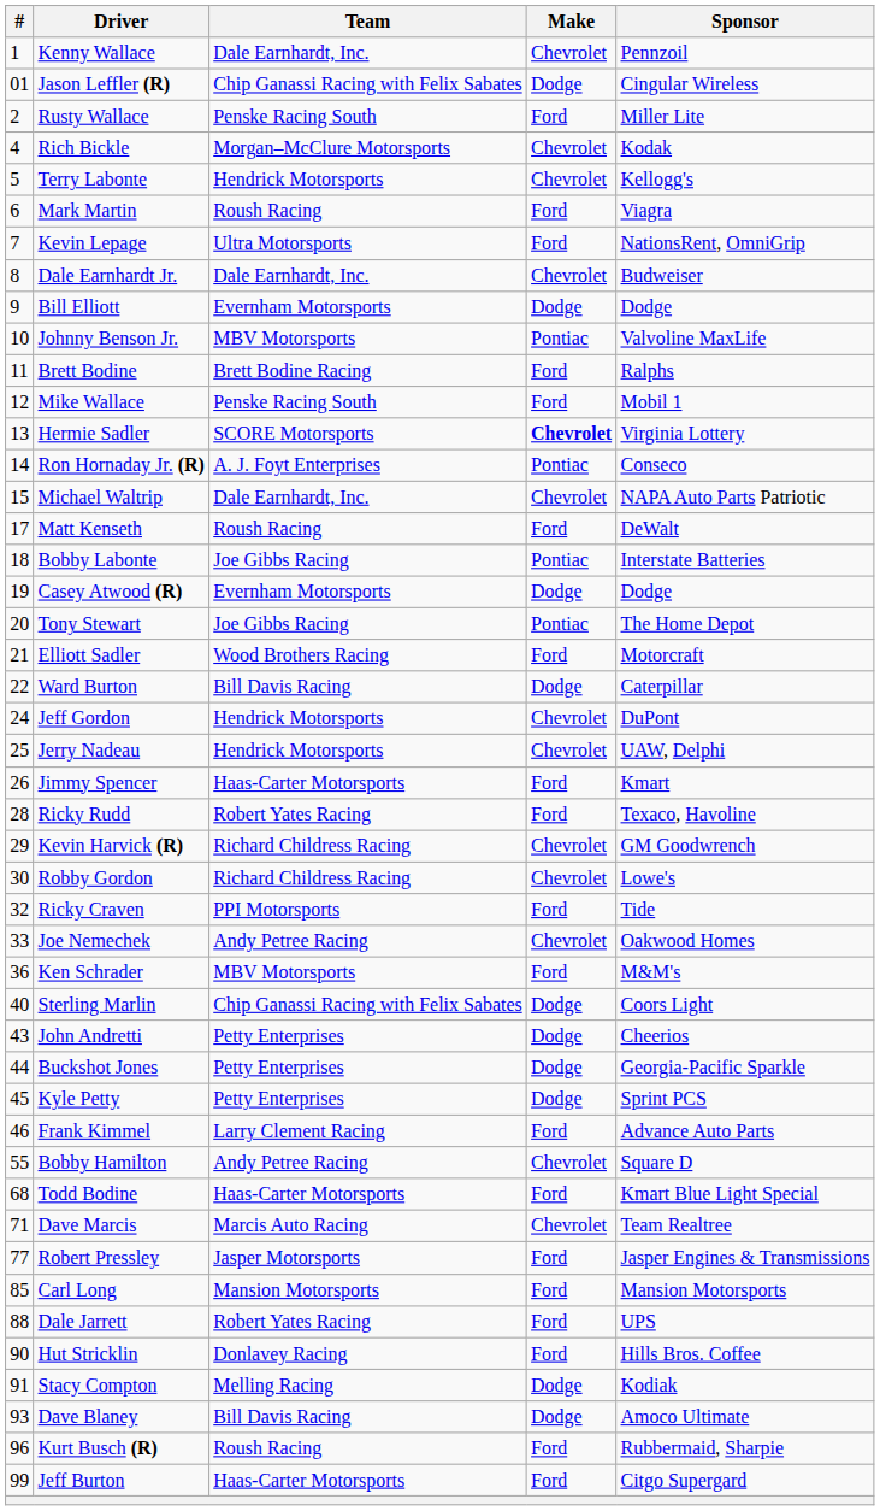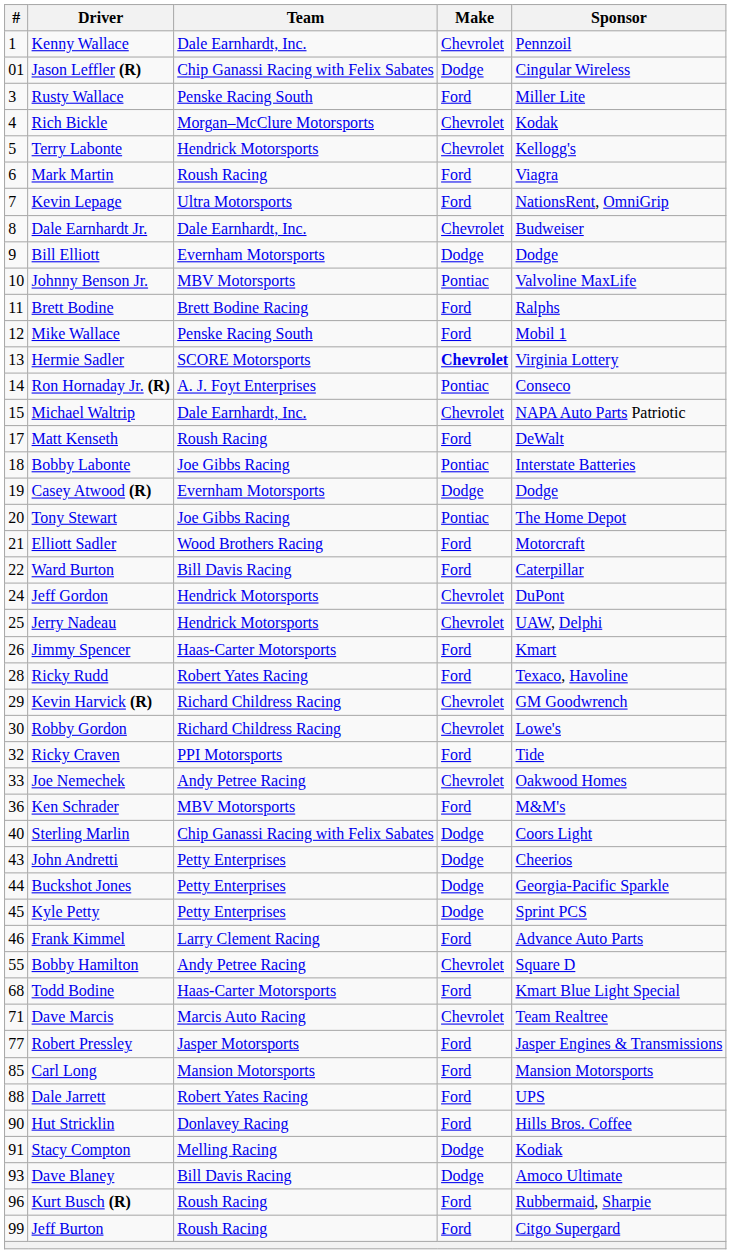 <table class="wikitable" style="font-size:95%">
 <tr>
 <th>#</th>
 <th>Driver</th>
 <th>Team</th>
 <th>Make</th>
 <th>Sponsor</th>
 </tr>
 <tr>
 <td>1</td>
 <td><a href='#'>Kenny Wallace</a></td>
 <td><a href='#'>Dale Earnhardt, Inc.</a></td>
 <td><a href='#'>Chevrolet</a></td>
 <td><a href='#'>Pennzoil</a></td>
 </tr>
 <tr>
 <td>01</td>
 <td><a href='#'>Jason Leffler</a> <strong>(R)</strong></td>
 <td><a href='#'>Chip Ganassi Racing with Felix Sabates</a></td>
 <td><a href='#'>Dodge</a></td>
 <td><a href='#'>Cingular Wireless</a></td>
 </tr>
 <tr>
-<td>2</td>
+<td>3</td>
 <td><a href='#'>Rusty Wallace</a></td>
 <td><a href='#'>Penske Racing South</a></td>
 <td><a href='#'>Ford</a></td>
 <td><a href='#'>Miller Lite</a></td>
 </tr>
 <tr>
 <td>4</td>
 <td><a href='#'>Rich Bickle</a></td>
 <td><a href='#'>Morgan–McClure Motorsports</a></td>
 <td><a href='#'>Chevrolet</a></td>
 <td><a href='#'>Kodak</a></td>
 </tr>
 <tr>
 <td>5</td>
 <td><a href='#'>Terry Labonte</a></td>
 <td><a href='#'>Hendrick Motorsports</a></td>
 <td><a href='#'>Chevrolet</a></td>
 <td><a href='#'>Kellogg's</a></td>
 </tr>
 <tr>
 <td>6</td>
 <td><a href='#'>Mark Martin</a></td>
 <td><a href='#'>Roush Racing</a></td>
 <td><a href='#'>Ford</a></td>
 <td><a href='#'>Viagra</a></td>
 </tr>
 <tr>
 <td>7</td>
 <td><a href='#'>Kevin Lepage</a></td>
 <td><a href='#'>Ultra Motorsports</a></td>
 <td><a href='#'>Ford</a></td>
 <td><a href='#'>NationsRent</a>, <a href='#'>OmniGrip</a></td>
 </tr>
 <tr>
 <td>8</td>
 <td><a href='#'>Dale Earnhardt Jr.</a></td>
 <td><a href='#'>Dale Earnhardt, Inc.</a></td>
 <td><a href='#'>Chevrolet</a></td>
 <td><a href='#'>Budweiser</a></td>
 </tr>
 <tr>
 <td>9</td>
 <td><a href='#'>Bill Elliott</a></td>
 <td><a href='#'>Evernham Motorsports</a></td>
 <td><a href='#'>Dodge</a></td>
 <td><a href='#'>Dodge</a></td>
 </tr>
 <tr>
 <td>10</td>
 <td><a href='#'>Johnny Benson Jr.</a></td>
 <td><a href='#'>MBV Motorsports</a></td>
 <td><a href='#'>Pontiac</a></td>
 <td><a href='#'>Valvoline MaxLife</a></td>
 </tr>
 <tr>
 <td>11</td>
 <td><a href='#'>Brett Bodine</a></td>
 <td><a href='#'>Brett Bodine Racing</a></td>
 <td><a href='#'>Ford</a></td>
 <td><a href='#'>Ralphs</a></td>
 </tr>
 <tr>
 <td>12</td>
 <td><a href='#'>Mike Wallace</a></td>
 <td><a href='#'>Penske Racing South</a></td>
 <td><a href='#'>Ford</a></td>
 <td><a href='#'>Mobil 1</a></td>
 </tr>
 <tr>
 <td>13</td>
 <td><a href='#'>Hermie Sadler</a></td>
 <td><a href='#'>SCORE Motorsports</a></td>
 <td><strong><a href='#'>Chevrolet</a></strong></td>
 <td><a href='#'>Virginia Lottery</a></td>
 </tr>
 <tr>
 <td>14</td>
 <td><a href='#'>Ron Hornaday Jr.</a> <strong>(R)</strong></td>
 <td><a href='#'>A. J. Foyt Enterprises</a></td>
 <td><a href='#'>Pontiac</a></td>
 <td><a href='#'>Conseco</a></td>
 </tr>
 <tr>
 <td>15</td>
 <td><a href='#'>Michael Waltrip</a></td>
 <td><a href='#'>Dale Earnhardt, Inc.</a></td>
 <td><a href='#'>Chevrolet</a></td>
 <td><a href='#'>NAPA Auto Parts</a> Patriotic</td>
 </tr>
 <tr>
 <td>17</td>
 <td><a href='#'>Matt Kenseth</a></td>
 <td><a href='#'>Roush Racing</a></td>
 <td><a href='#'>Ford</a></td>
 <td><a href='#'>DeWalt</a></td>
 </tr>
 <tr>
 <td>18</td>
 <td><a href='#'>Bobby Labonte</a></td>
 <td><a href='#'>Joe Gibbs Racing</a></td>
 <td><a href='#'>Pontiac</a></td>
 <td><a href='#'>Interstate Batteries</a></td>
 </tr>
 <tr>
 <td>19</td>
 <td><a href='#'>Casey Atwood</a> <strong>(R)</strong></td>
 <td><a href='#'>Evernham Motorsports</a></td>
 <td><a href='#'>Dodge</a></td>
 <td><a href='#'>Dodge</a></td>
 </tr>
 <tr>
 <td>20</td>
 <td><a href='#'>Tony Stewart</a></td>
 <td><a href='#'>Joe Gibbs Racing</a></td>
 <td><a href='#'>Pontiac</a></td>
 <td><a href='#'>The Home Depot</a></td>
 </tr>
 <tr>
 <td>21</td>
 <td><a href='#'>Elliott Sadler</a></td>
 <td><a href='#'>Wood Brothers Racing</a></td>
 <td><a href='#'>Ford</a></td>
 <td><a href='#'>Motorcraft</a></td>
 </tr>
 <tr>
 <td>22</td>
 <td><a href='#'>Ward Burton</a></td>
 <td><a href='#'>Bill Davis Racing</a></td>
-<td><a href='#'>Dodge</a></td>
+<td><a href='#'>Ford</a></td>
 <td><a href='#'>Caterpillar</a></td>
 </tr>
 <tr>
 <td>24</td>
 <td><a href='#'>Jeff Gordon</a></td>
 <td><a href='#'>Hendrick Motorsports</a></td>
 <td><a href='#'>Chevrolet</a></td>
 <td><a href='#'>DuPont</a></td>
 </tr>
 <tr>
 <td>25</td>
 <td><a href='#'>Jerry Nadeau</a></td>
 <td><a href='#'>Hendrick Motorsports</a></td>
 <td><a href='#'>Chevrolet</a></td>
 <td><a href='#'>UAW</a>, <a href='#'>Delphi</a></td>
 </tr>
 <tr>
 <td>26</td>
 <td><a href='#'>Jimmy Spencer</a></td>
 <td><a href='#'>Haas-Carter Motorsports</a></td>
 <td><a href='#'>Ford</a></td>
 <td><a href='#'>Kmart</a></td>
 </tr>
 <tr>
 <td>28</td>
 <td><a href='#'>Ricky Rudd</a></td>
 <td><a href='#'>Robert Yates Racing</a></td>
 <td><a href='#'>Ford</a></td>
 <td><a href='#'>Texaco</a>, <a href='#'>Havoline</a></td>
 </tr>
 <tr>
 <td>29</td>
 <td><a href='#'>Kevin Harvick</a> <strong>(R)</strong></td>
 <td><a href='#'>Richard Childress Racing</a></td>
 <td><a href='#'>Chevrolet</a></td>
 <td><a href='#'>GM Goodwrench</a></td>
 </tr>
 <tr>
 <td>30</td>
 <td><a href='#'>Robby Gordon</a></td>
 <td><a href='#'>Richard Childress Racing</a></td>
 <td><a href='#'>Chevrolet</a></td>
 <td><a href='#'>Lowe's</a></td>
 </tr>
 <tr>
 <td>32</td>
 <td><a href='#'>Ricky Craven</a></td>
 <td><a href='#'>PPI Motorsports</a></td>
 <td><a href='#'>Ford</a></td>
 <td><a href='#'>Tide</a></td>
 </tr>
 <tr>
 <td>33</td>
 <td><a href='#'>Joe Nemechek</a></td>
 <td><a href='#'>Andy Petree Racing</a></td>
 <td><a href='#'>Chevrolet</a></td>
 <td><a href='#'>Oakwood Homes</a></td>
 </tr>
 <tr>
 <td>36</td>
 <td><a href='#'>Ken Schrader</a></td>
 <td><a href='#'>MBV Motorsports</a></td>
 <td><a href='#'>Ford</a></td>
 <td><a href='#'>M&M's</a></td>
 </tr>
 <tr>
 <td>40</td>
 <td><a href='#'>Sterling Marlin</a></td>
 <td><a href='#'>Chip Ganassi Racing with Felix Sabates</a></td>
 <td><a href='#'>Dodge</a></td>
 <td><a href='#'>Coors Light</a></td>
 </tr>
 <tr>
 <td>43</td>
 <td><a href='#'>John Andretti</a></td>
 <td><a href='#'>Petty Enterprises</a></td>
 <td><a href='#'>Dodge</a></td>
 <td><a href='#'>Cheerios</a></td>
 </tr>
 <tr>
 <td>44</td>
 <td><a href='#'>Buckshot Jones</a></td>
 <td><a href='#'>Petty Enterprises</a></td>
 <td><a href='#'>Dodge</a></td>
 <td><a href='#'>Georgia-Pacific Sparkle</a></td>
 </tr>
 <tr>
 <td>45</td>
 <td><a href='#'>Kyle Petty</a></td>
 <td><a href='#'>Petty Enterprises</a></td>
 <td><a href='#'>Dodge</a></td>
 <td><a href='#'>Sprint PCS</a></td>
 </tr>
 <tr>
 <td>46</td>
 <td><a href='#'>Frank Kimmel</a></td>
 <td><a href='#'>Larry Clement Racing</a></td>
 <td><a href='#'>Ford</a></td>
 <td><a href='#'>Advance Auto Parts</a></td>
 </tr>
 <tr>
 <td>55</td>
 <td><a href='#'>Bobby Hamilton</a></td>
 <td><a href='#'>Andy Petree Racing</a></td>
 <td><a href='#'>Chevrolet</a></td>
 <td><a href='#'>Square D</a></td>
 </tr>
 <tr>
 <td>68</td>
 <td><a href='#'>Todd Bodine</a></td>
 <td><a href='#'>Haas-Carter Motorsports</a></td>
 <td><a href='#'>Ford</a></td>
 <td><a href='#'>Kmart Blue Light Special</a></td>
 </tr>
 <tr>
 <td>71</td>
 <td><a href='#'>Dave Marcis</a></td>
 <td><a href='#'>Marcis Auto Racing</a></td>
 <td><a href='#'>Chevrolet</a></td>
 <td><a href='#'>Team Realtree</a></td>
 </tr>
 <tr>
 <td>77</td>
 <td><a href='#'>Robert Pressley</a></td>
 <td><a href='#'>Jasper Motorsports</a></td>
 <td><a href='#'>Ford</a></td>
 <td><a href='#'>Jasper Engines & Transmissions</a></td>
 </tr>
 <tr>
 <td>85</td>
 <td><a href='#'>Carl Long</a></td>
 <td><a href='#'>Mansion Motorsports</a></td>
 <td><a href='#'>Ford</a></td>
 <td><a href='#'>Mansion Motorsports</a></td>
 </tr>
 <tr>
 <td>88</td>
 <td><a href='#'>Dale Jarrett</a></td>
 <td><a href='#'>Robert Yates Racing</a></td>
 <td><a href='#'>Ford</a></td>
 <td><a href='#'>UPS</a></td>
 </tr>
 <tr>
 <td>90</td>
 <td><a href='#'>Hut Stricklin</a></td>
 <td><a href='#'>Donlavey Racing</a></td>
 <td><a href='#'>Ford</a></td>
 <td><a href='#'>Hills Bros. Coffee</a></td>
 </tr>
 <tr>
 <td>91</td>
 <td><a href='#'>Stacy Compton</a></td>
 <td><a href='#'>Melling Racing</a></td>
 <td><a href='#'>Dodge</a></td>
 <td><a href='#'>Kodiak</a></td>
 </tr>
 <tr>
 <td>93</td>
 <td><a href='#'>Dave Blaney</a></td>
 <td><a href='#'>Bill Davis Racing</a></td>
 <td><a href='#'>Dodge</a></td>
 <td><a href='#'>Amoco Ultimate</a></td>
 </tr>
 <tr>
 <td>96</td>
 <td><a href='#'>Kurt Busch</a> <strong>(R)</strong></td>
 <td><a href='#'>Roush Racing</a></td>
 <td><a href='#'>Ford</a></td>
 <td><a href='#'>Rubbermaid</a>, <a href='#'>Sharpie</a></td>
 </tr>
 <tr>
 <td>99</td>
 <td><a href='#'>Jeff Burton</a></td>
-<td><a href='#'>Haas-Carter Motorsports</a></td>
+<td><a href='#'>Roush Racing</a></td>
 <td><a href='#'>Ford</a></td>
 <td><a href='#'>Citgo Supergard</a></td>
 </tr>
 <tr>
 <th colspan="5"></th>
 </tr>
 </table>
